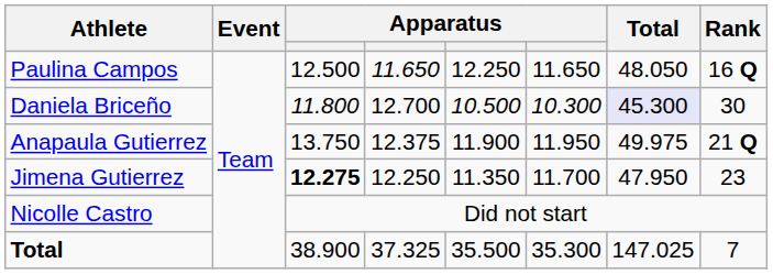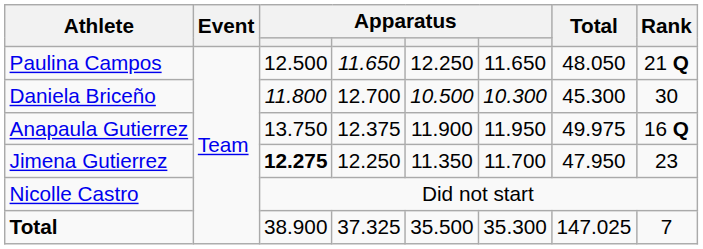 <table class="wikitable" style="font-size:90%">
 <tr>
 <th rowspan=2>Athlete</th>
 <th rowspan=2>Event</th>
 <th colspan=4>Apparatus</th>
 <th rowspan=2>Total</th>
 <th rowspan=2>Rank</th>
 </tr>
 <tr style="font-size:95%">
 <th></th>
 <th></th>
 <th></th>
 <th></th>
 </tr>
 <tr align=center>
 <td align=left><a href='#'>Paulina Campos</a></td>
 <td align=left rowspan=6><a href='#'>Team</a></td>
 <td>12.500</td>
 <td><em>11.650</em></td>
 <td>12.250</td>
 <td>11.650</td>
 <td>48.050</td>
-<td>16 <strong>Q</strong></td>
+<td>21 <strong>Q</strong></td>
 </tr>
 <tr align=center>
 <td align=left><a href='#'>Daniela Briceño</a></td>
 <td><em>11.800</em></td>
 <td>12.700</td>
 <td><em>10.500</em></td>
 <td><em>10.300</em></td>
-<td style="background: lavender;">45.300</td>
+<td>45.300</td>
 <td>30</td>
 </tr>
 <tr align=center>
 <td align=left><a href='#'>Anapaula Gutierrez</a></td>
 <td>13.750</td>
 <td>12.375</td>
 <td>11.900</td>
 <td>11.950</td>
 <td>49.975</td>
-<td>21 <strong>Q</strong></td>
+<td>16 <strong>Q</strong></td>
 </tr>
 <tr align=center>
 <td align=left><a href='#'>Jimena Gutierrez</a></td>
 <td><strong>12.275</strong></td>
 <td>12.250</td>
 <td>11.350</td>
 <td>11.700</td>
 <td>47.950</td>
 <td>23</td>
 </tr>
 <tr align=center>
 <td align=left><a href='#'>Nicolle Castro</a></td>
 <td colspan=6>Did not start</td>
 </tr>
 <tr align=center>
 <td align=left><strong>Total</strong></td>
 <td>38.900</td>
 <td>37.325</td>
 <td>35.500</td>
 <td>35.300</td>
 <td>147.025</td>
 <td>7</td>
 </tr>
 </table>
